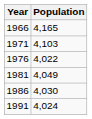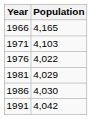 <table class="wikitable">
 <tr>
 <th>Year</th>
 <th>Population</th>
 </tr>
 <tr>
 <td>1966</td>
 <td>4,165</td>
 </tr>
 <tr>
 <td>1971</td>
 <td>4,103</td>
 </tr>
 <tr>
 <td>1976</td>
 <td>4,022</td>
 </tr>
 <tr>
 <td>1981</td>
-<td>4,049</td>
+<td>4,029</td>
 </tr>
 <tr>
 <td>1986</td>
 <td>4,030</td>
 </tr>
 <tr>
 <td>1991</td>
-<td>4,024</td>
+<td>4,042</td>
 </tr>
 </table>
